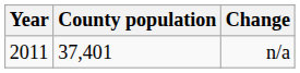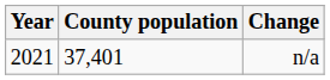 <table class="wikitable">
 <tr>
 <th>Year</th>
 <th>County population</th>
 <th>Change</th>
 </tr>
 <tr>
-<td>2011</td>
+<td>2021</td>
 <td>37,401</td>
 <td align="right">n/a</td>
 </tr>
 </table>
